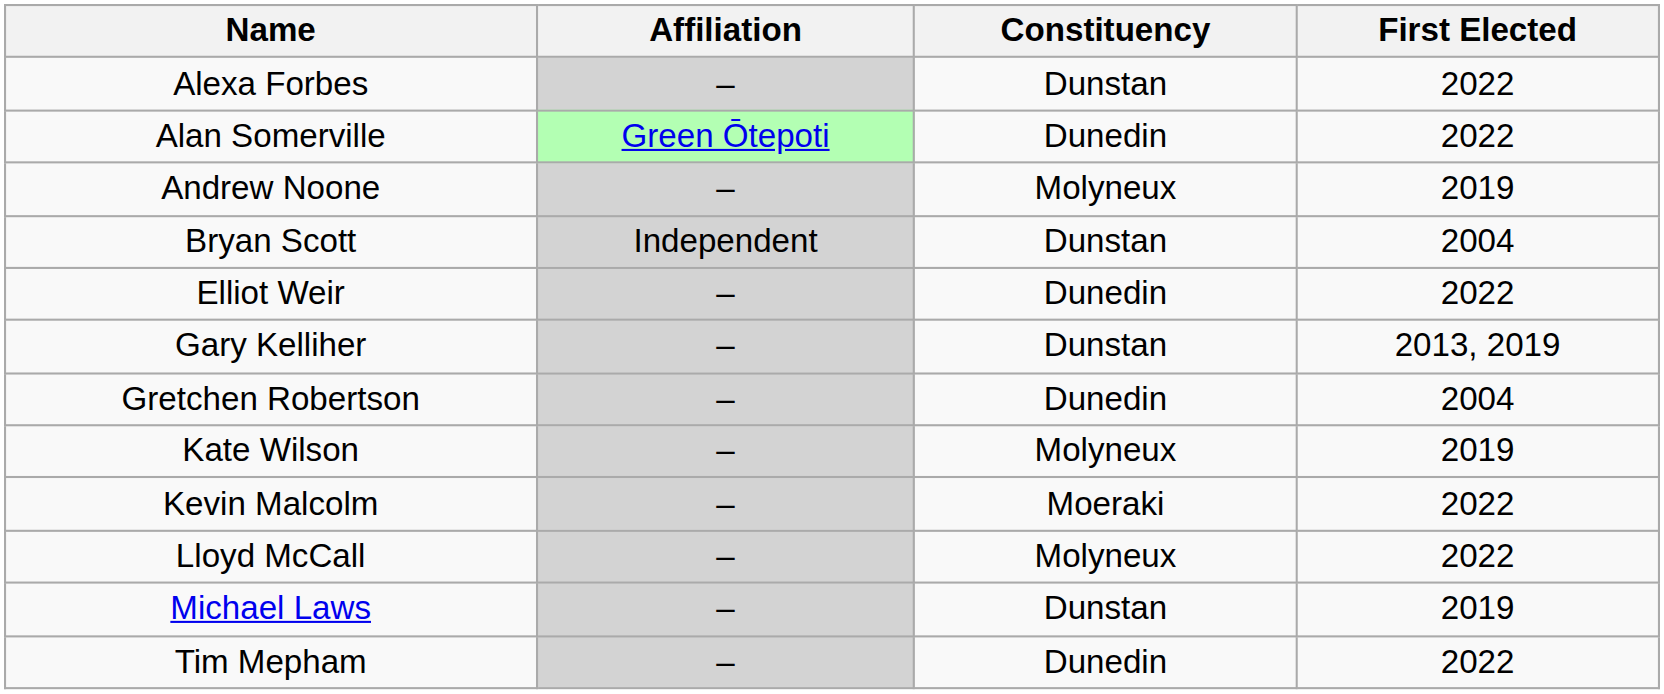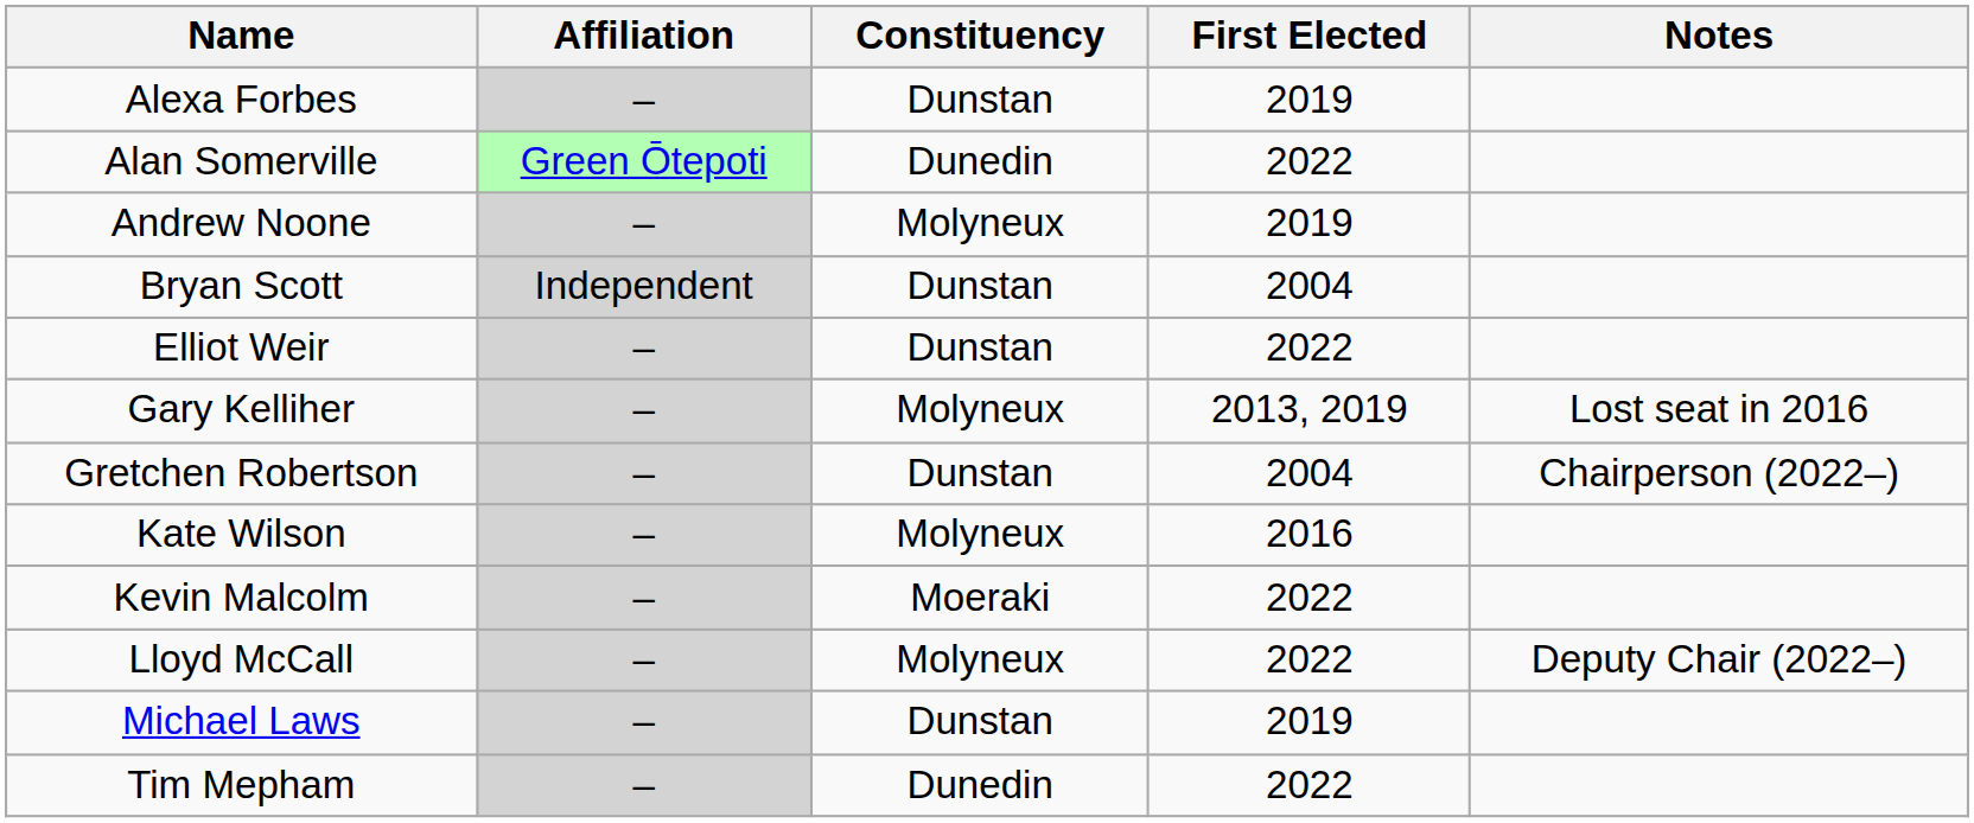 <table class="wikitable" style="text-align: center; width:50em">
 <tr>
 <th>Name</th>
 <th>Affiliation</th>
 <th>Constituency</th>
 <th>First Elected</th>
+<th>Notes</th>
 </tr>
 <tr>
 <td>Alexa Forbes</td>
 <td bgcolor = "lightgrey">–</td>
 <td>Dunstan</td>
-<td>2022</td>
+<td>2019</td>
+<td></td>
 </tr>
 <tr>
 <td>Alan Somerville</td>
 <td bgcolor = B3FFB3><a href='#'>Green Ōtepoti</a></td>
 <td>Dunedin</td>
 <td>2022</td>
+<td></td>
 </tr>
 <tr>
 <td>Andrew Noone</td>
 <td bgcolor = "lightgrey">–</td>
 <td>Molyneux</td>
 <td>2019</td>
+<td></td>
 </tr>
 <tr>
 <td>Bryan Scott</td>
 <td bgcolor = "lightgrey">Independent</td>
 <td>Dunstan</td>
 <td>2004</td>
+<td></td>
 </tr>
 <tr>
 <td>Elliot Weir</td>
 <td bgcolor = "lightgrey">–</td>
-<td>Dunedin</td>
+<td>Dunstan</td>
 <td>2022</td>
+<td></td>
 </tr>
 <tr>
 <td>Gary Kelliher</td>
 <td bgcolor = "lightgrey">–</td>
-<td>Dunstan</td>
+<td>Molyneux</td>
 <td>2013, 2019</td>
+<td>Lost seat in 2016</td>
 </tr>
 <tr>
 <td>Gretchen Robertson</td>
 <td bgcolor = "lightgrey">–</td>
-<td>Dunedin</td>
+<td>Dunstan</td>
 <td>2004</td>
+<td>Chairperson (2022–)</td>
 </tr>
 <tr>
 <td>Kate Wilson</td>
 <td bgcolor = "lightgrey">–</td>
 <td>Molyneux</td>
-<td>2019</td>
+<td>2016</td>
+<td></td>
 </tr>
 <tr>
 <td>Kevin Malcolm</td>
 <td bgcolor = "lightgrey">–</td>
 <td>Moeraki</td>
 <td>2022</td>
+<td></td>
 </tr>
 <tr>
 <td>Lloyd McCall</td>
 <td bgcolor = "lightgrey">–</td>
 <td>Molyneux</td>
 <td>2022</td>
+<td>Deputy Chair (2022–)</td>
 </tr>
 <tr>
 <td><a href='#'>Michael Laws</a></td>
 <td bgcolor = "lightgrey">–</td>
 <td>Dunstan</td>
 <td>2019</td>
+<td></td>
 </tr>
 <tr>
 <td>Tim Mepham</td>
 <td bgcolor = "lightgrey">–</td>
 <td>Dunedin</td>
 <td>2022</td>
+<td></td>
 </tr>
 </table>
